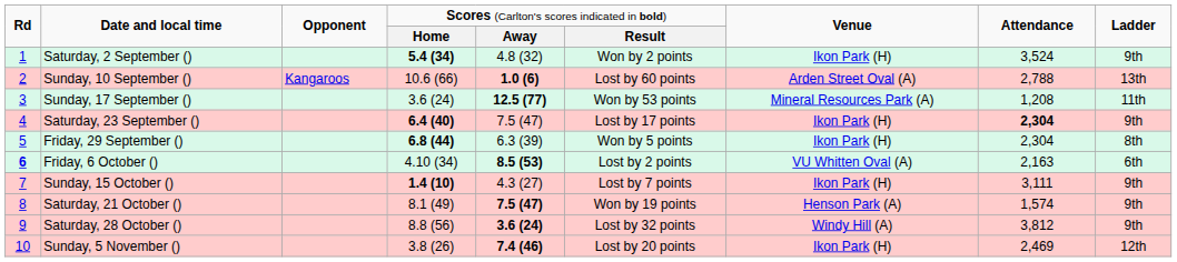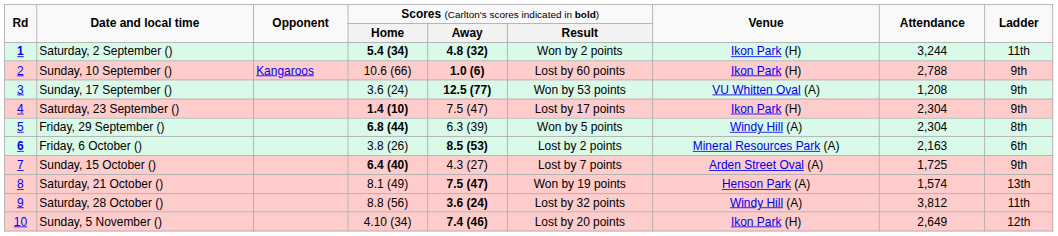 <table class="wikitable" style="font-size:90%; text-align:center; width: 100%; margin-left: auto; margin-right: auto;">
 <tr>
 <td rowspan=2><strong>Rd</strong></td>
 <td rowspan=2><strong>Date and local time</strong></td>
 <td rowspan=2><strong>Opponent</strong></td>
 <td colspan=3><strong>Scores</strong> <small>(Carlton's scores indicated in <strong>bold</strong>)</small></td>
 <td rowspan=2><strong>Venue</strong></td>
 <td rowspan=2><strong>Attendance</strong></td>
 <td rowspan=2><strong>Ladder</strong></td>
 </tr>
 <tr>
 <th>Home</th>
 <th>Away</th>
 <th>Result</th>
 </tr>
 <tr style="background:#d9f9e9;">
-<td><a href='#'>1</a></td>
+<td><strong><a href='#'>1</a></strong></td>
 <td align=left>Saturday, 2 September ()</td>
 <td align=left></td>
 <td><strong>5.4 (34)</strong></td>
-<td>4.8 (32)</td>
+<td><strong>4.8 (32)</strong></td>
 <td>Won by 2 points</td>
 <td><a href='#'>Ikon Park</a> (H)</td>
-<td>3,524</td>
-<td>9th</td>
+<td>3,244</td>
+<td>11th</td>
 </tr>
 <tr style="background:#fcc;">
 <td><a href='#'>2</a></td>
 <td align=left>Sunday, 10 September ()</td>
 <td align=left><a href='#'>Kangaroos</a></td>
 <td>10.6 (66)</td>
 <td><strong>1.0 (6)</strong></td>
 <td>Lost by 60 points</td>
-<td><a href='#'>Arden Street Oval</a> (A)</td>
+<td><a href='#'>Ikon Park</a> (H)</td>
 <td>2,788</td>
-<td>13th</td>
+<td>9th</td>
 </tr>
 <tr style="background:#d9f9e9;">
 <td><a href='#'>3</a></td>
 <td align=left>Sunday, 17 September ()</td>
 <td align=left></td>
 <td>3.6 (24)</td>
 <td><strong>12.5 (77)</strong></td>
 <td>Won by 53 points</td>
-<td><a href='#'>Mineral Resources Park</a> (A)</td>
+<td><a href='#'>VU Whitten Oval</a> (A)</td>
 <td>1,208</td>
-<td>11th</td>
+<td>9th</td>
 </tr>
 <tr style="background:#fcc;">
 <td><a href='#'>4</a></td>
 <td align=left>Saturday, 23 September ()</td>
 <td align=left></td>
-<td><strong>6.4 (40)</strong></td>
+<td><strong>1.4 (10)</strong></td>
 <td>7.5 (47)</td>
 <td>Lost by 17 points</td>
 <td><a href='#'>Ikon Park</a> (H)</td>
-<td><strong>2,304</strong></td>
+<td>2,304</td>
 <td>9th</td>
 </tr>
 <tr style="background:#d9f9e9;">
 <td><a href='#'>5</a></td>
 <td align=left>Friday, 29 September ()</td>
 <td align=left></td>
 <td><strong>6.8 (44)</strong></td>
 <td>6.3 (39)</td>
 <td>Won by 5 points</td>
-<td><a href='#'>Ikon Park</a> (H)</td>
+<td><a href='#'>Windy Hill</a> (A)</td>
 <td>2,304</td>
 <td>8th</td>
 </tr>
 <tr style="background:#d9f9e9;">
 <td><strong><a href='#'>6</a></strong></td>
 <td align=left>Friday, 6 October ()</td>
 <td align=left></td>
-<td>4.10 (34)</td>
+<td>3.8 (26)</td>
 <td><strong>8.5 (53)</strong></td>
 <td>Lost by 2 points</td>
-<td><a href='#'>VU Whitten Oval</a> (A)</td>
+<td><a href='#'>Mineral Resources Park</a> (A)</td>
 <td>2,163</td>
 <td>6th</td>
 </tr>
 <tr style="background:#fcc;">
 <td><a href='#'>7</a></td>
 <td align=left>Sunday, 15 October ()</td>
 <td align=left></td>
-<td><strong>1.4 (10)</strong></td>
+<td><strong>6.4 (40)</strong></td>
 <td>4.3 (27)</td>
 <td>Lost by 7 points</td>
-<td><a href='#'>Ikon Park</a> (H)</td>
-<td>3,111</td>
+<td><a href='#'>Arden Street Oval</a> (A)</td>
+<td>1,725</td>
 <td>9th</td>
 </tr>
 <tr style="background:#fcc;">
 <td><a href='#'>8</a></td>
 <td align=left>Saturday, 21 October ()</td>
 <td align=left></td>
 <td>8.1 (49)</td>
 <td><strong>7.5 (47)</strong></td>
 <td>Won by 19 points</td>
 <td><a href='#'>Henson Park</a> (A)</td>
 <td>1,574</td>
-<td>9th</td>
+<td>13th</td>
 </tr>
 <tr style="background:#fcc;">
 <td><a href='#'>9</a></td>
 <td align=left>Saturday, 28 October ()</td>
 <td align=left></td>
 <td>8.8 (56)</td>
 <td><strong>3.6 (24)</strong></td>
 <td>Lost by 32 points</td>
 <td><a href='#'>Windy Hill</a> (A)</td>
 <td>3,812</td>
-<td>9th</td>
+<td>11th</td>
 </tr>
 <tr style="background:#fcc;">
 <td><a href='#'>10</a></td>
 <td align=left>Sunday, 5 November ()</td>
 <td align=left></td>
-<td>3.8 (26)</td>
+<td>4.10 (34)</td>
 <td><strong>7.4 (46)</strong></td>
 <td>Lost by 20 points</td>
 <td><a href='#'>Ikon Park</a> (H)</td>
-<td>2,469</td>
+<td>2,649</td>
 <td>12th</td>
 </tr>
 </table>
